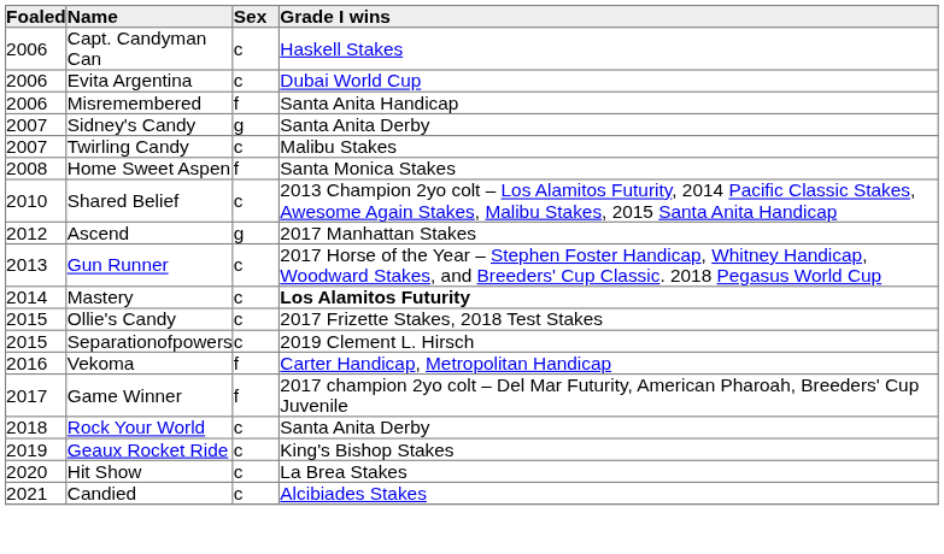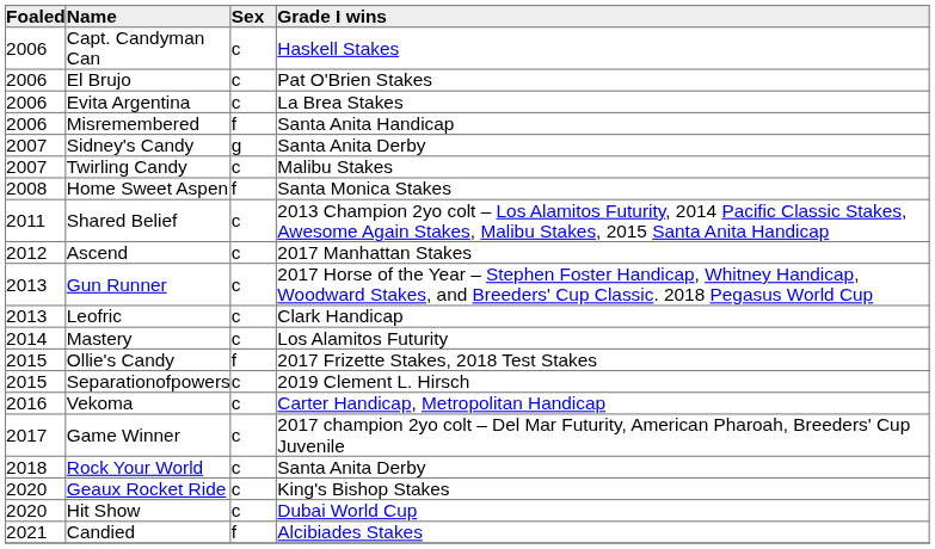 <table border="1" cellpadding="0" style="border-collapse: collapse; font-size:90%">
 <tr bgcolor="#eeeeee">
 <td width="35px"><strong>Foaled</strong></td>
 <td width="120px"><strong>Name</strong></td>
 <td width="35px"><strong>Sex</strong></td>
 <td width="510px"><strong>Grade I wins</strong></td>
 </tr>
 <tr>
 <td>2006</td>
 <td>Capt. Candyman Can</td>
 <td>c</td>
 <td><a href='#'>Haskell Stakes</a></td>
 </tr>
 <tr>
 <td>2006</td>
+<td>El Brujo</td>
+<td>c</td>
+<td>Pat O'Brien Stakes</td>
+</tr>
+<tr>
+<td>2006</td>
 <td>Evita Argentina</td>
 <td>c</td>
-<td><a href='#'>Dubai World Cup</a></td>
+<td>La Brea Stakes</td>
 </tr>
 <tr>
 <td>2006</td>
 <td>Misremembered</td>
 <td>f</td>
 <td>Santa Anita Handicap</td>
 </tr>
 <tr>
 <td>2007</td>
 <td>Sidney's Candy</td>
 <td>g</td>
 <td>Santa Anita Derby</td>
 </tr>
 <tr>
 <td>2007</td>
 <td>Twirling Candy</td>
 <td>c</td>
 <td>Malibu Stakes</td>
 </tr>
 <tr>
 <td>2008</td>
 <td>Home Sweet Aspen</td>
 <td>f</td>
 <td>Santa Monica Stakes</td>
 </tr>
 <tr>
-<td>2010</td>
+<td>2011</td>
 <td>Shared Belief</td>
 <td>c</td>
 <td>2013 Champion 2yo colt – <a href='#'>Los Alamitos Futurity</a>, 2014 <a href='#'>Pacific Classic Stakes</a>, <a href='#'>Awesome Again Stakes</a>, <a href='#'>Malibu Stakes</a>, 2015 <a href='#'>Santa Anita Handicap</a></td>
 </tr>
 <tr>
 <td>2012</td>
 <td>Ascend</td>
-<td>g</td>
+<td>c</td>
 <td>2017 Manhattan Stakes</td>
 </tr>
 <tr>
 <td>2013</td>
 <td><a href='#'>Gun Runner</a></td>
 <td>c</td>
 <td>2017 Horse of the Year – <a href='#'>Stephen Foster Handicap</a>, <a href='#'>Whitney Handicap</a>, <a href='#'>Woodward Stakes</a>, and <a href='#'>Breeders' Cup Classic</a>. 2018 <a href='#'>Pegasus World Cup</a></td>
 </tr>
 <tr>
+<td>2013</td>
+<td>Leofric</td>
+<td>c</td>
+<td>Clark Handicap</td>
+</tr>
+<tr>
 <td>2014</td>
 <td>Mastery</td>
 <td>c</td>
-<td><strong>Los Alamitos Futurity</strong></td>
+<td>Los Alamitos Futurity</td>
 </tr>
 <tr>
 <td>2015</td>
 <td>Ollie's Candy</td>
-<td>c</td>
+<td>f</td>
 <td>2017 Frizette Stakes, 2018 Test Stakes</td>
 </tr>
 <tr>
 <td>2015</td>
 <td>Separationofpowers</td>
 <td>c</td>
 <td>2019 Clement L. Hirsch</td>
 </tr>
 <tr>
 <td>2016</td>
 <td>Vekoma</td>
-<td>f</td>
+<td>c</td>
 <td><a href='#'>Carter Handicap</a>, <a href='#'>Metropolitan Handicap</a></td>
 </tr>
 <tr>
 <td>2017</td>
 <td>Game Winner</td>
-<td>f</td>
+<td>c</td>
 <td>2017 champion 2yo colt – Del Mar Futurity, American Pharoah, Breeders' Cup Juvenile</td>
 </tr>
 <tr>
 <td>2018</td>
 <td><a href='#'>Rock Your World</a></td>
 <td>c</td>
 <td>Santa Anita Derby</td>
 </tr>
 <tr>
-<td>2019</td>
+<td>2020</td>
 <td><a href='#'>Geaux Rocket Ride</a></td>
 <td>c</td>
 <td>King's Bishop Stakes</td>
 </tr>
 <tr>
 <td>2020</td>
 <td>Hit Show</td>
 <td>c</td>
-<td>La Brea Stakes</td>
+<td><a href='#'>Dubai World Cup</a></td>
 </tr>
 <tr>
 <td>2021</td>
 <td>Candied</td>
-<td>c</td>
+<td>f</td>
 <td><a href='#'>Alcibiades Stakes</a></td>
 </tr>
 <tr>
 </tr>
 </table>
